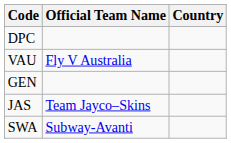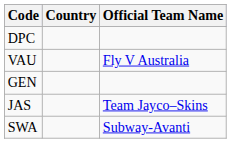 <table class="wikitable">
 <tr style="background:#ccccff;">
 <th>Code</th>
+<th>Country</th>
 <th>Official Team Name</th>
-<th>Country</th>
 </tr>
 <tr>
 <td>DPC</td>
 <td></td>
 <td></td>
 </tr>
 <tr>
 <td>VAU</td>
+<td></td>
 <td><a href='#'>Fly V Australia</a></td>
-<td></td>
 </tr>
 <tr>
 <td>GEN</td>
 <td></td>
 <td></td>
 </tr>
 <tr>
 <td>JAS</td>
+<td></td>
 <td><a href='#'>Team Jayco–Skins</a></td>
-<td></td>
 </tr>
 <tr>
 <td>SWA</td>
+<td></td>
 <td><a href='#'>Subway-Avanti</a></td>
-<td></td>
 </tr>
 </table>
